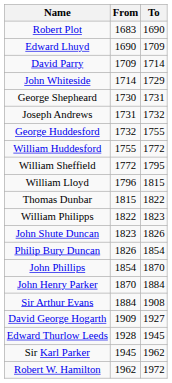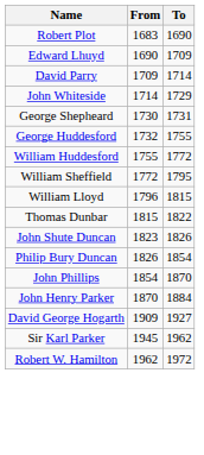 <table class="wikitable" style="text-align:center;">
 <tr>
 <th>Name</th>
 <th>From</th>
 <th>To</th>
 </tr>
 <tr>
 <td><a href='#'>Robert Plot</a></td>
 <td>1683</td>
 <td>1690</td>
 </tr>
 <tr>
 <td><a href='#'>Edward Lhuyd</a></td>
 <td>1690</td>
 <td>1709</td>
 </tr>
 <tr>
 <td><a href='#'>David Parry</a></td>
 <td>1709</td>
 <td>1714</td>
 </tr>
 <tr>
 <td><a href='#'>John Whiteside</a></td>
 <td>1714</td>
 <td>1729</td>
 </tr>
 <tr>
 <td>George Shepheard</td>
 <td>1730</td>
 <td>1731</td>
 </tr>
 <tr>
-<td>Joseph Andrews</td>
-<td>1731</td>
-<td>1732</td>
-</tr>
-<tr>
 <td><a href='#'>George Huddesford</a></td>
 <td>1732</td>
 <td>1755</td>
 </tr>
 <tr>
 <td><a href='#'>William Huddesford</a></td>
 <td>1755</td>
 <td>1772</td>
 </tr>
 <tr>
 <td>William Sheffield</td>
 <td>1772</td>
 <td>1795</td>
 </tr>
 <tr>
 <td>William Lloyd</td>
 <td>1796</td>
 <td>1815</td>
 </tr>
 <tr>
 <td>Thomas Dunbar</td>
 <td>1815</td>
 <td>1822</td>
 </tr>
 <tr>
-<td>William Philipps</td>
-<td>1822</td>
-<td>1823</td>
-</tr>
-<tr>
 <td><a href='#'>John Shute Duncan</a></td>
 <td>1823</td>
 <td>1826</td>
 </tr>
 <tr>
 <td><a href='#'>Philip Bury Duncan</a></td>
 <td>1826</td>
 <td>1854</td>
 </tr>
 <tr>
 <td><a href='#'>John Phillips</a></td>
 <td>1854</td>
 <td>1870</td>
 </tr>
 <tr>
 <td><a href='#'>John Henry Parker</a></td>
 <td>1870</td>
 <td>1884</td>
 </tr>
 <tr>
-<td><a href='#'>Sir Arthur Evans</a></td>
-<td>1884</td>
-<td>1908</td>
-</tr>
-<tr>
 <td><a href='#'>David George Hogarth</a></td>
 <td>1909</td>
 <td>1927</td>
-</tr>
-<tr>
-<td><a href='#'>Edward Thurlow Leeds</a></td>
-<td>1928</td>
-<td>1945</td>
 </tr>
 <tr>
 <td>Sir <a href='#'>Karl Parker</a></td>
 <td>1945</td>
 <td>1962</td>
 </tr>
 <tr>
 <td><a href='#'>Robert W. Hamilton</a></td>
 <td>1962</td>
 <td>1972</td>
 </tr>
 </table>
